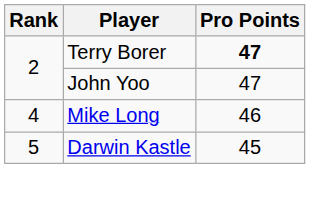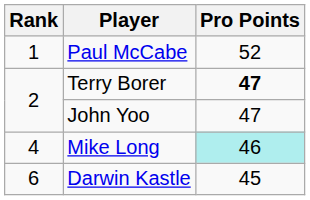 <table class="wikitable">
 <tr>
 <th>Rank</th>
 <th>Player</th>
 <th>Pro Points</th>
+</tr>
+<tr>
+<td align=center>1</td>
+<td> <a href='#'>Paul McCabe</a></td>
+<td align=center>52</td>
 </tr>
 <tr>
 <td align=center rowspan=2>2</td>
 <td> Terry Borer</td>
 <td align=center><strong>47</strong></td>
 </tr>
 <tr>
 <td> John Yoo</td>
 <td align=center>47</td>
 </tr>
 <tr>
 <td align=center>4</td>
 <td> <a href='#'>Mike Long</a></td>
-<td align=center>46</td>
+<td align=center style="background: paleturquoise;">46</td>
 </tr>
 <tr>
-<td align=center>5</td>
+<td align=center>6</td>
 <td> <a href='#'>Darwin Kastle</a></td>
 <td align=center>45</td>
 </tr>
 </table>
